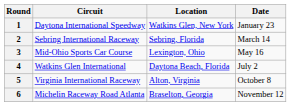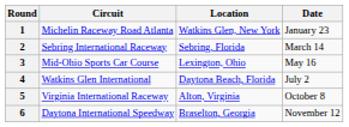 <table class="wikitable" style="font-size:85%">
 <tr>
 <th>Round</th>
 <th>Circuit</th>
 <th>Location</th>
 <th>Date</th>
 </tr>
 <tr>
 <th>1</th>
-<td><a href='#'>Daytona International Speedway</a></td>
+<td><a href='#'>Michelin Raceway Road Atlanta</a></td>
 <td><a href='#'>Watkins Glen, New York</a></td>
 <td>January 23</td>
 </tr>
 <tr>
 <th>2</th>
 <td><a href='#'>Sebring International Raceway</a></td>
 <td><a href='#'>Sebring, Florida</a></td>
 <td>March 14</td>
 </tr>
 <tr>
 <th>3</th>
 <td><a href='#'>Mid-Ohio Sports Car Course</a></td>
 <td><a href='#'>Lexington, Ohio</a></td>
 <td>May 16</td>
 </tr>
 <tr>
 <th>4</th>
 <td><a href='#'>Watkins Glen International</a></td>
 <td><a href='#'>Daytona Beach, Florida</a></td>
 <td>July 2</td>
 </tr>
 <tr>
 <th>5</th>
 <td><a href='#'>Virginia International Raceway</a></td>
 <td><a href='#'>Alton, Virginia</a></td>
 <td>October 8</td>
 </tr>
 <tr>
 <th>6</th>
-<td><a href='#'>Michelin Raceway Road Atlanta</a></td>
+<td><a href='#'>Daytona International Speedway</a></td>
 <td><a href='#'>Braselton, Georgia</a></td>
 <td>November 12</td>
 </tr>
 </table>
